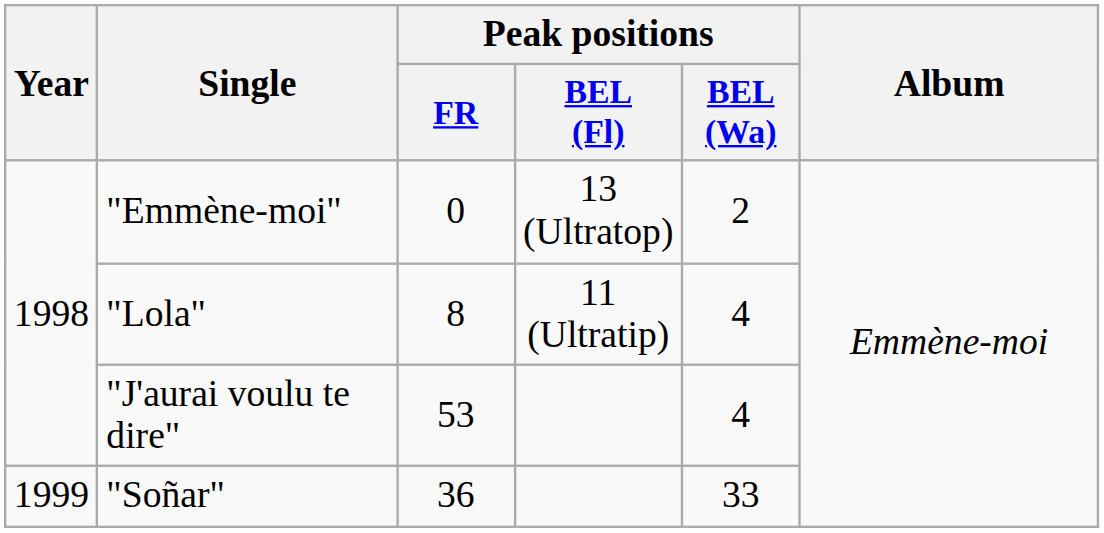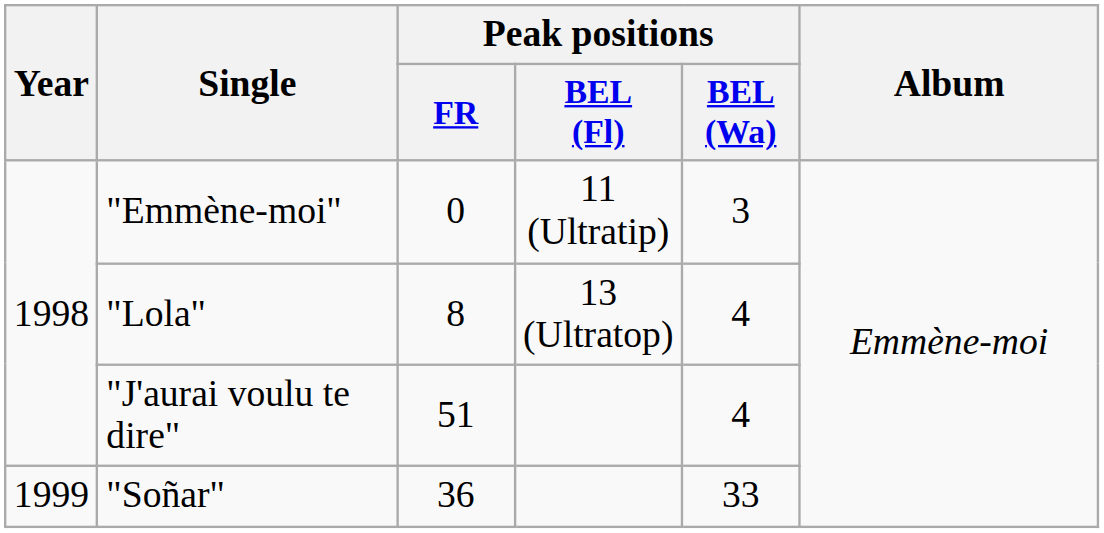 <table class="wikitable">
 <tr>
 <th align="center" rowspan="2" width="10">Year</th>
 <th align="center" rowspan="2" width="120">Single</th>
 <th align="center" colspan="3" width="20">Peak positions</th>
 <th align="center" rowspan="2" width="120">Album</th>
 </tr>
 <tr>
 <th scope="col" style="width:3em;font-size:90%;"><a href='#'>FR</a><br></th>
 <th scope="col" style="width:3em;font-size:90%;"><a href='#'>BEL <br>(Fl)</a><br></th>
 <th scope="col" style="width:3em;font-size:90%;"><a href='#'>BEL <br>(Wa)</a><br></th>
 </tr>
 <tr>
 <td style="text-align:center;" rowspan=3>1998</td>
 <td>"Emmène-moi"</td>
 <td style="text-align:center;">0</td>
-<td style="text-align:center;">13<br>(Ultratop)</td>
-<td style="text-align:center;">2</td>
+<td style="text-align:center;">11<br>(Ultratip)</td>
+<td style="text-align:center;">3</td>
 <td style="text-align:center;" rowspan=4><em>Emmène-moi</em></td>
 </tr>
 <tr>
 <td>"Lola"</td>
 <td style="text-align:center;">8</td>
-<td style="text-align:center;">11<br>(Ultratip)</td>
+<td style="text-align:center;">13<br>(Ultratop)</td>
 <td style="text-align:center;">4</td>
 </tr>
 <tr>
 <td>"J'aurai voulu te dire"</td>
-<td style="text-align:center;">53</td>
+<td style="text-align:center;">51</td>
 <td style="text-align:center;"></td>
 <td style="text-align:center;">4</td>
 </tr>
 <tr>
 <td style="text-align:center;">1999</td>
 <td>"Soñar"</td>
 <td style="text-align:center;">36</td>
 <td style="text-align:center;"></td>
 <td style="text-align:center;">33</td>
 </tr>
 </table>
